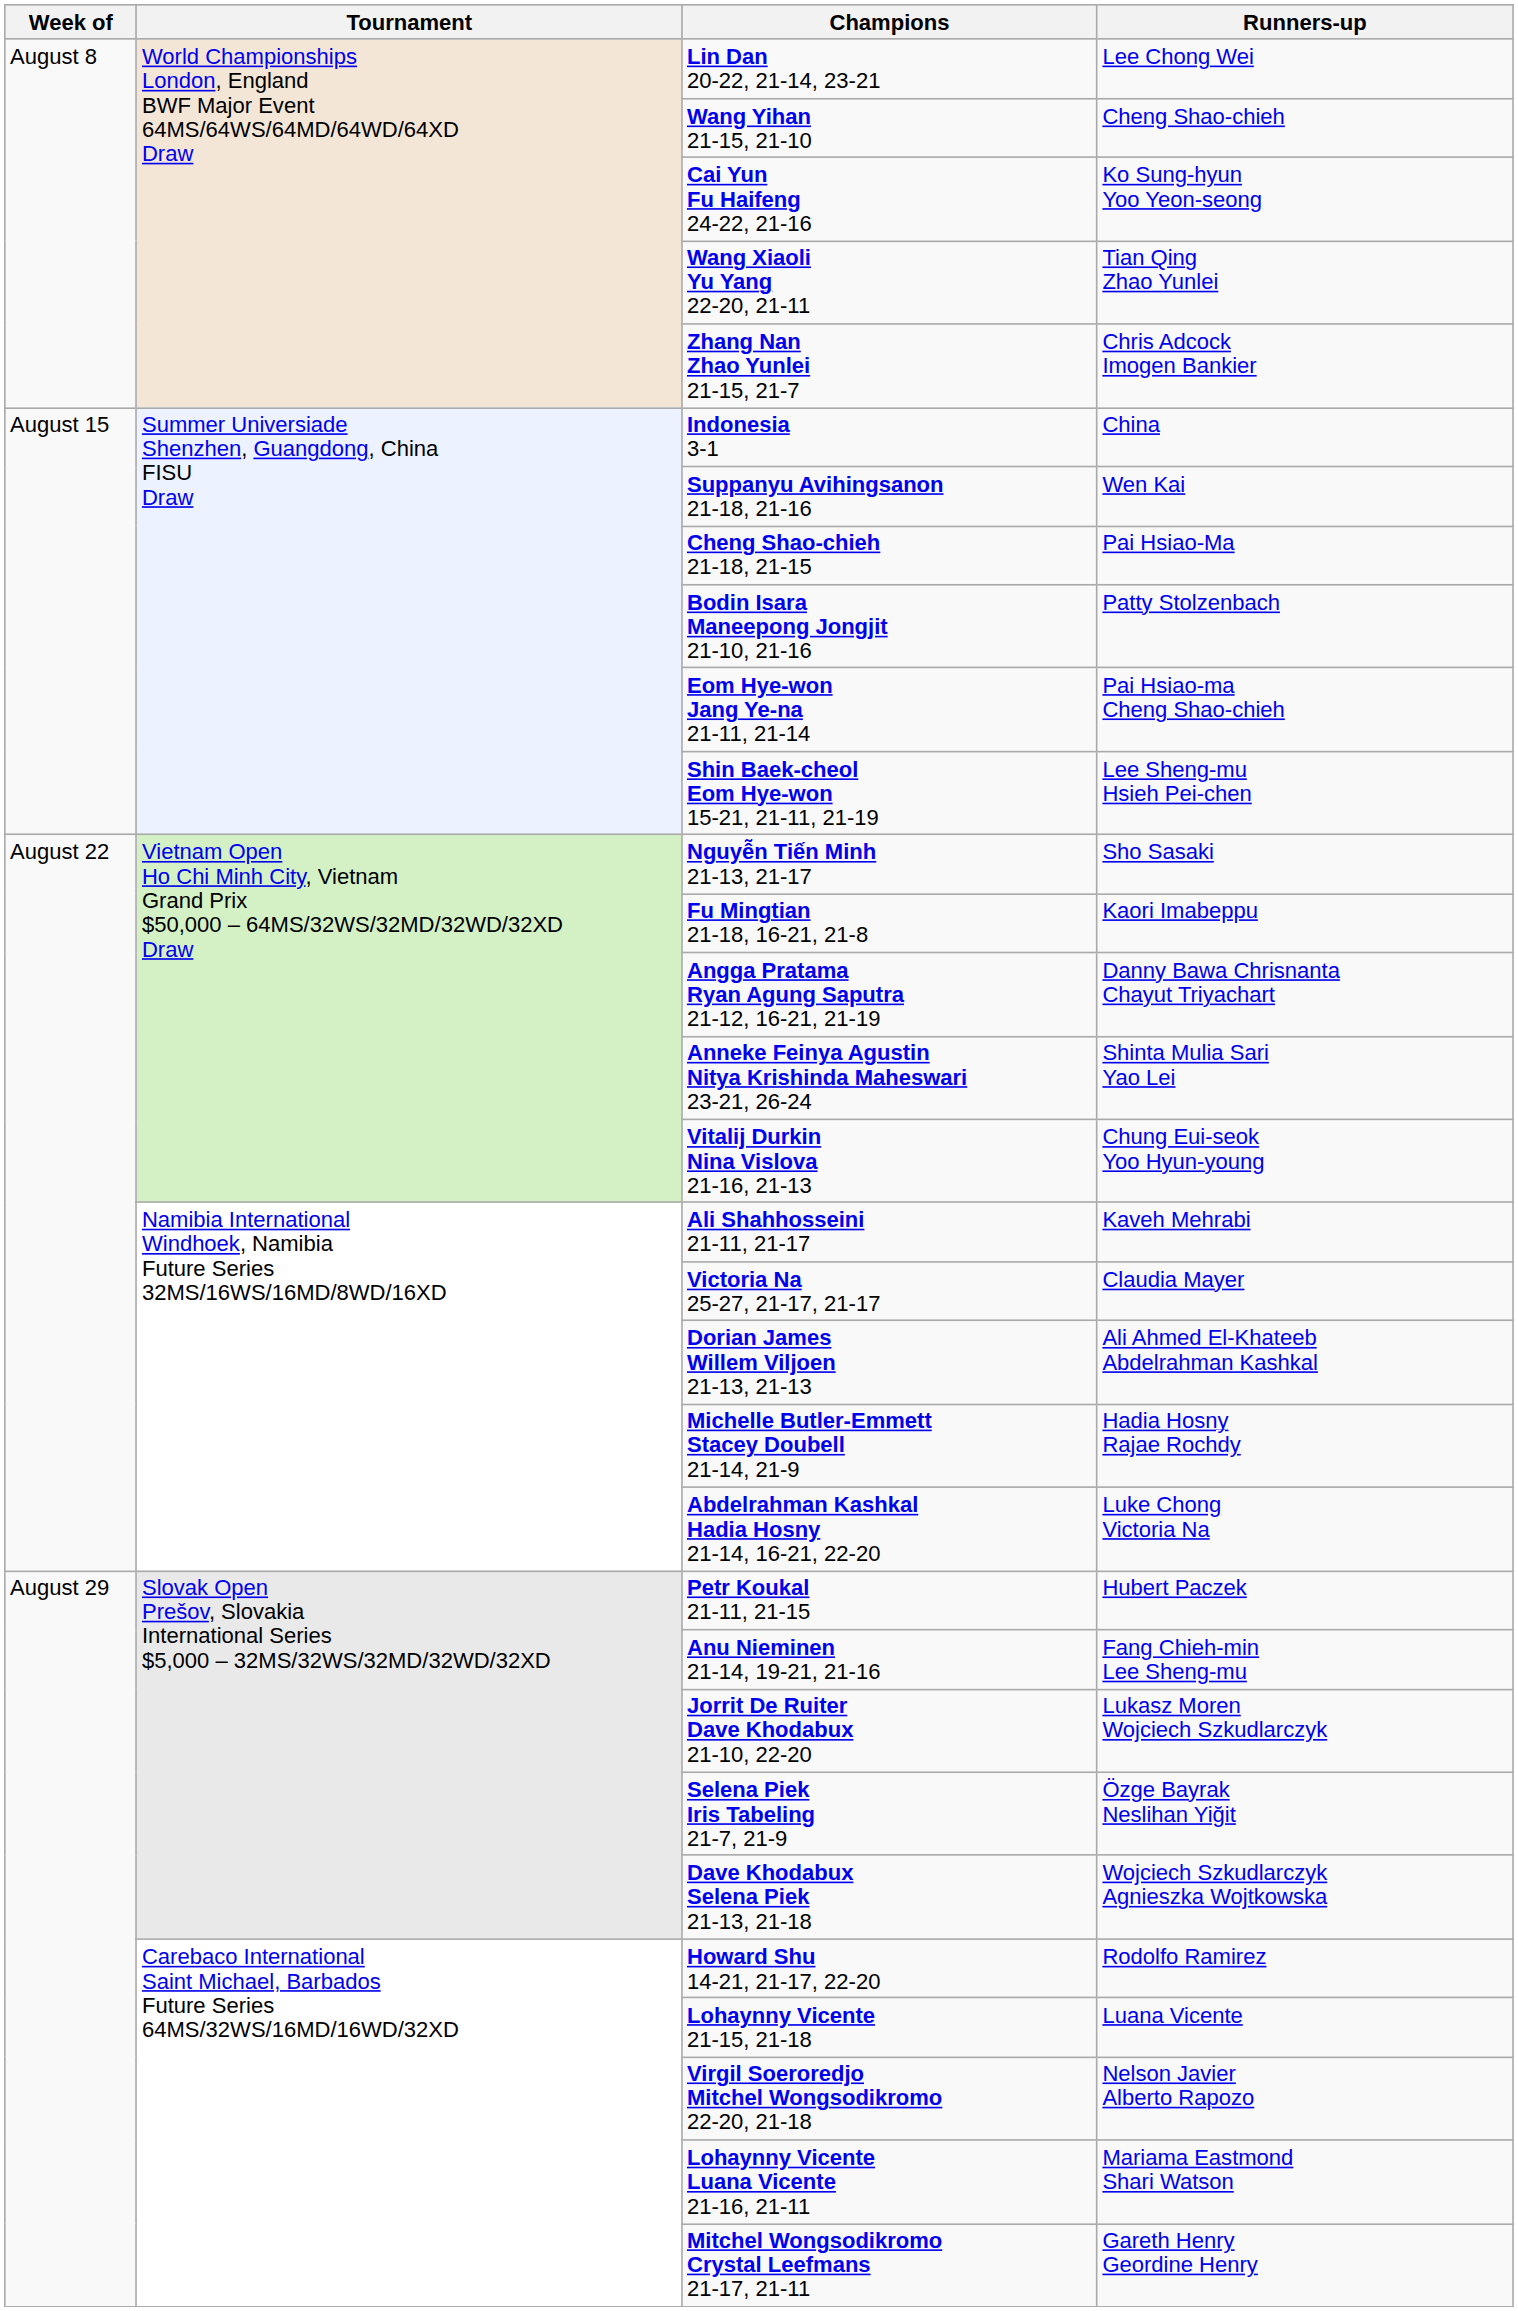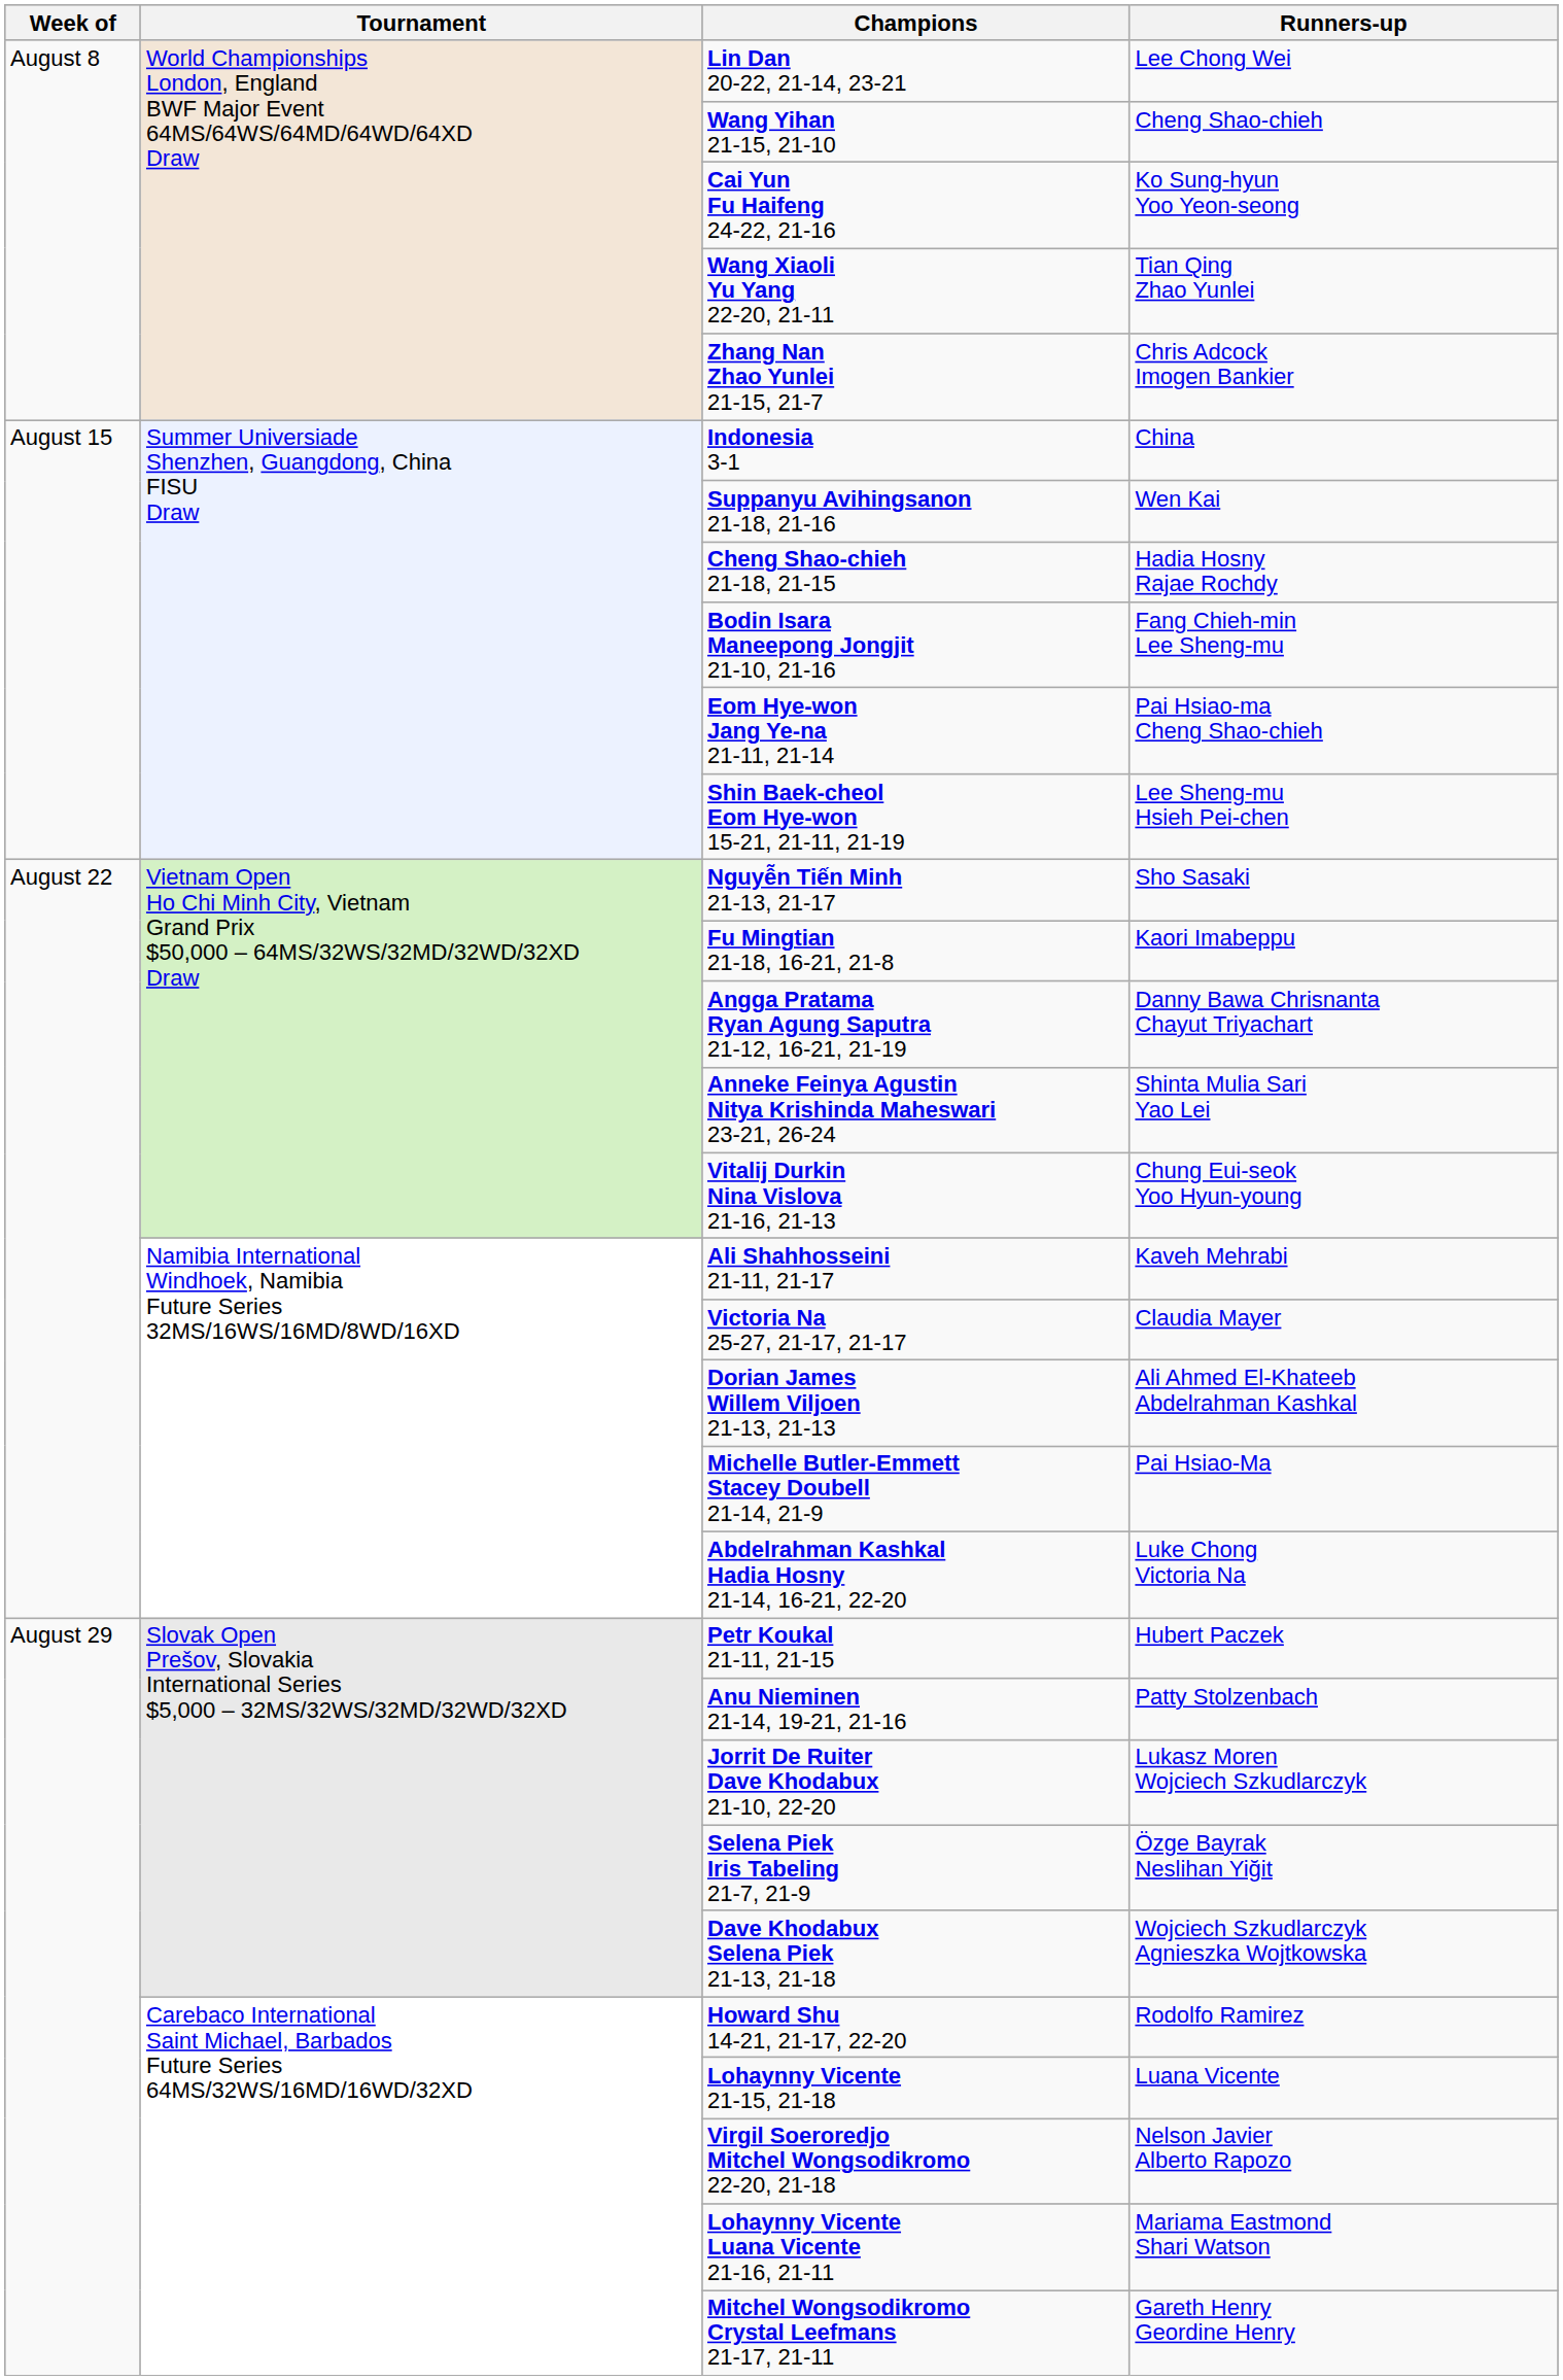 <table class=wikitable style=font-size:85%>
 <tr>
 <th width=75>Week of</th>
 <th width=330>Tournament</th>
 <th width=250>Champions</th>
 <th width=250>Runners-up</th>
 </tr>
 <tr valign=top>
 <td rowspan=5>August 8</td>
 <td style="background:#F3E6D7;" rowspan="5"><a href='#'>World Championships</a><br><a href='#'>London</a>, England<br>BWF Major Event<br>64MS/64WS/64MD/64WD/64XD<br><a href='#'>Draw</a></td>
 <td> <strong><a href='#'>Lin Dan</a></strong><br>20-22, 21-14, 23-21</td>
 <td> <a href='#'>Lee Chong Wei</a></td>
 </tr>
 <tr valign=top>
 <td> <strong><a href='#'>Wang Yihan</a></strong><br>21-15, 21-10</td>
 <td> <a href='#'>Cheng Shao-chieh</a></td>
 </tr>
 <tr valign=top>
 <td> <strong><a href='#'>Cai Yun</a><br> <a href='#'>Fu Haifeng</a></strong><br>24-22, 21-16</td>
 <td> <a href='#'>Ko Sung-hyun</a><br> <a href='#'>Yoo Yeon-seong</a></td>
 </tr>
 <tr valign=top>
 <td> <strong><a href='#'>Wang Xiaoli</a><br> <a href='#'>Yu Yang</a></strong><br>22-20, 21-11</td>
 <td> <a href='#'>Tian Qing</a> <br> <a href='#'>Zhao Yunlei</a></td>
 </tr>
 <tr valign=top>
 <td> <strong><a href='#'>Zhang Nan</a><br> <a href='#'>Zhao Yunlei</a></strong><br>21-15, 21-7</td>
 <td> <a href='#'>Chris Adcock</a><br> <a href='#'>Imogen Bankier</a></td>
 </tr>
 <tr valign=top>
 <td rowspan=6>August 15</td>
 <td style="background:#ECF2FF;" rowspan="6"><a href='#'>Summer Universiade</a><br><a href='#'>Shenzhen</a>, <a href='#'>Guangdong</a>, China<br>FISU<br><a href='#'>Draw</a></td>
 <td> <strong><a href='#'>Indonesia</a></strong><br>3-1</td>
 <td> <a href='#'>China</a></td>
 </tr>
 <tr valign=top>
 <td> <strong><a href='#'>Suppanyu Avihingsanon</a></strong><br>21-18, 21-16</td>
 <td> <a href='#'>Wen Kai</a></td>
 </tr>
 <tr valign=top>
 <td> <strong><a href='#'>Cheng Shao-chieh</a></strong> <br>21-18, 21-15</td>
-<td> <a href='#'>Pai Hsiao-Ma</a></td>
+<td> <a href='#'>Hadia Hosny</a><br> <a href='#'>Rajae Rochdy</a></td>
 </tr>
 <tr valign=top>
 <td> <strong><a href='#'>Bodin Isara</a><br> <a href='#'>Maneepong Jongjit</a></strong><br>21-10, 21-16</td>
-<td> <a href='#'>Patty Stolzenbach</a></td>
+<td> <a href='#'>Fang Chieh-min</a><br> <a href='#'>Lee Sheng-mu</a></td>
 </tr>
 <tr valign=top>
 <td> <strong><a href='#'>Eom Hye-won</a><br> <a href='#'>Jang Ye-na</a></strong><br>21-11, 21-14</td>
 <td> <a href='#'>Pai Hsiao-ma</a><br> <a href='#'>Cheng Shao-chieh</a></td>
 </tr>
 <tr valign=top>
 <td> <strong><a href='#'>Shin Baek-cheol</a><br> <a href='#'>Eom Hye-won</a></strong><br>15-21, 21-11, 21-19</td>
 <td> <a href='#'>Lee Sheng-mu</a><br> <a href='#'>Hsieh Pei-chen</a></td>
 </tr>
 <tr valign=top>
 <td rowspan=10>August 22</td>
 <td style="background:#D4F1C5;" rowspan="5"><a href='#'>Vietnam Open</a><br><a href='#'>Ho Chi Minh City</a>, Vietnam<br>Grand Prix<br>$50,000 – 64MS/32WS/32MD/32WD/32XD<br><a href='#'>Draw</a></td>
 <td> <strong><a href='#'>Nguyễn Tiến Minh</a></strong><br>21-13, 21-17</td>
 <td> <a href='#'>Sho Sasaki</a></td>
 </tr>
 <tr valign=top>
 <td> <strong><a href='#'>Fu Mingtian</a></strong><br>21-18, 16-21, 21-8</td>
 <td> <a href='#'>Kaori Imabeppu</a></td>
 </tr>
 <tr valign=top>
 <td> <strong><a href='#'>Angga Pratama</a><br> <a href='#'>Ryan Agung Saputra</a></strong><br>21-12, 16-21, 21-19</td>
 <td> <a href='#'>Danny Bawa Chrisnanta</a><br> <a href='#'>Chayut Triyachart</a></td>
 </tr>
 <tr valign=top>
 <td> <strong><a href='#'>Anneke Feinya Agustin</a><br> <a href='#'>Nitya Krishinda Maheswari</a></strong><br>23-21, 26-24</td>
 <td> <a href='#'>Shinta Mulia Sari</a><br> <a href='#'>Yao Lei</a></td>
 </tr>
 <tr valign=top>
 <td> <strong><a href='#'>Vitalij Durkin</a><br> <a href='#'>Nina Vislova</a></strong><br>21-16, 21-13</td>
 <td> <a href='#'>Chung Eui-seok</a><br> <a href='#'>Yoo Hyun-young</a></td>
 </tr>
 <tr valign=top>
 <td style="background:#ffffff;" rowspan="5"><a href='#'>Namibia International</a><br><a href='#'>Windhoek</a>, Namibia<br>Future Series<br>32MS/16WS/16MD/8WD/16XD</td>
 <td> <strong><a href='#'>Ali Shahhosseini</a></strong><br>21-11, 21-17</td>
 <td> <a href='#'>Kaveh Mehrabi</a></td>
 </tr>
 <tr valign=top>
 <td> <strong><a href='#'>Victoria Na</a></strong><br>25-27, 21-17, 21-17</td>
 <td> <a href='#'>Claudia Mayer</a></td>
 </tr>
 <tr valign=top>
 <td> <strong><a href='#'>Dorian James</a><br> <a href='#'>Willem Viljoen</a></strong><br>21-13, 21-13</td>
 <td> <a href='#'>Ali Ahmed El-Khateeb</a><br> <a href='#'>Abdelrahman Kashkal</a></td>
 </tr>
 <tr valign=top>
 <td> <strong><a href='#'>Michelle Butler-Emmett</a><br> <a href='#'>Stacey Doubell</a></strong><br>21-14, 21-9</td>
-<td> <a href='#'>Hadia Hosny</a><br> <a href='#'>Rajae Rochdy</a></td>
+<td> <a href='#'>Pai Hsiao-Ma</a></td>
 </tr>
 <tr valign=top>
 <td> <strong><a href='#'>Abdelrahman Kashkal</a><br> <a href='#'>Hadia Hosny</a></strong><br>21-14, 16-21, 22-20</td>
 <td> <a href='#'>Luke Chong</a><br> <a href='#'>Victoria Na</a></td>
 </tr>
 <tr valign=top>
 <td rowspan=10>August 29</td>
 <td style="background:#E9E9E9;" rowspan="5"><a href='#'>Slovak Open</a><br><a href='#'>Prešov</a>, Slovakia<br>International Series<br>$5,000 – 32MS/32WS/32MD/32WD/32XD</td>
 <td> <strong><a href='#'>Petr Koukal</a></strong><br>21-11, 21-15</td>
 <td> <a href='#'>Hubert Paczek</a></td>
 </tr>
 <tr valign=top>
 <td> <strong><a href='#'>Anu Nieminen</a></strong><br>21-14, 19-21, 21-16</td>
-<td> <a href='#'>Fang Chieh-min</a><br> <a href='#'>Lee Sheng-mu</a></td>
+<td> <a href='#'>Patty Stolzenbach</a></td>
 </tr>
 <tr valign=top>
 <td> <strong><a href='#'>Jorrit De Ruiter</a><br> <a href='#'>Dave Khodabux</a></strong><br>21-10, 22-20</td>
 <td> <a href='#'>Lukasz Moren</a><br> <a href='#'>Wojciech Szkudlarczyk</a></td>
 </tr>
 <tr valign=top>
 <td> <strong><a href='#'>Selena Piek</a><br> <a href='#'>Iris Tabeling</a></strong><br>21-7, 21-9</td>
 <td> <a href='#'>Özge Bayrak</a><br> <a href='#'>Neslihan Yiğit</a></td>
 </tr>
 <tr valign=top>
 <td> <strong><a href='#'>Dave Khodabux</a><br> <a href='#'>Selena Piek</a></strong><br>21-13, 21-18</td>
 <td> <a href='#'>Wojciech Szkudlarczyk</a><br> <a href='#'>Agnieszka Wojtkowska</a></td>
 </tr>
 <tr valign=top>
 <td style="background:#ffffff;" rowspan="5"><a href='#'>Carebaco International</a><br><a href='#'>Saint Michael, Barbados</a><br>Future Series<br>64MS/32WS/16MD/16WD/32XD</td>
 <td> <strong><a href='#'>Howard Shu</a></strong><br>14-21, 21-17, 22-20</td>
 <td> <a href='#'>Rodolfo Ramirez</a></td>
 </tr>
 <tr valign=top>
 <td> <strong><a href='#'>Lohaynny Vicente</a></strong><br>21-15, 21-18</td>
 <td> <a href='#'>Luana Vicente</a></td>
 </tr>
 <tr valign=top>
 <td> <strong><a href='#'>Virgil Soeroredjo</a><br> <a href='#'>Mitchel Wongsodikromo</a></strong><br>22-20, 21-18</td>
 <td> <a href='#'>Nelson Javier</a><br> <a href='#'>Alberto Rapozo</a></td>
 </tr>
 <tr valign=top>
 <td> <strong><a href='#'>Lohaynny Vicente</a><br> <a href='#'>Luana Vicente</a></strong><br>21-16, 21-11</td>
 <td> <a href='#'>Mariama Eastmond</a><br> <a href='#'>Shari Watson</a></td>
 </tr>
 <tr valign=top>
 <td> <strong><a href='#'>Mitchel Wongsodikromo</a><br> <a href='#'>Crystal Leefmans</a></strong><br>21-17, 21-11</td>
 <td> <a href='#'>Gareth Henry</a><br> <a href='#'>Geordine Henry</a></td>
 </tr>
 </table>
